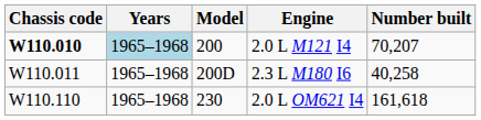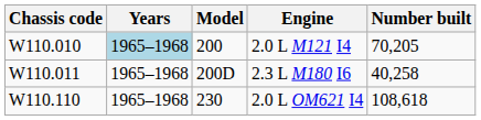 <table class=wikitable>
 <tr>
 <th>Chassis code</th>
 <th>Years</th>
 <th>Model</th>
 <th>Engine</th>
 <th>Number built</th>
 </tr>
 <tr>
-<td><strong>W110.010</strong></td>
+<td>W110.010</td>
 <td style="background: lightblue;">1965–1968</td>
 <td>200</td>
 <td>2.0 L <em><a href='#'>M121</a></em> <a href='#'>I4</a></td>
-<td>70,207</td>
+<td>70,205</td>
 </tr>
 <tr>
 <td>W110.011</td>
 <td>1965–1968</td>
 <td>200D</td>
 <td>2.3 L <em><a href='#'>M180</a></em> <a href='#'>I6</a></td>
 <td>40,258</td>
 </tr>
 <tr>
 <td>W110.110</td>
 <td>1965–1968</td>
 <td>230</td>
 <td>2.0 L <em><a href='#'>OM621</a></em> <a href='#'>I4</a></td>
-<td>161,618</td>
+<td>108,618</td>
 </tr>
 </table>
